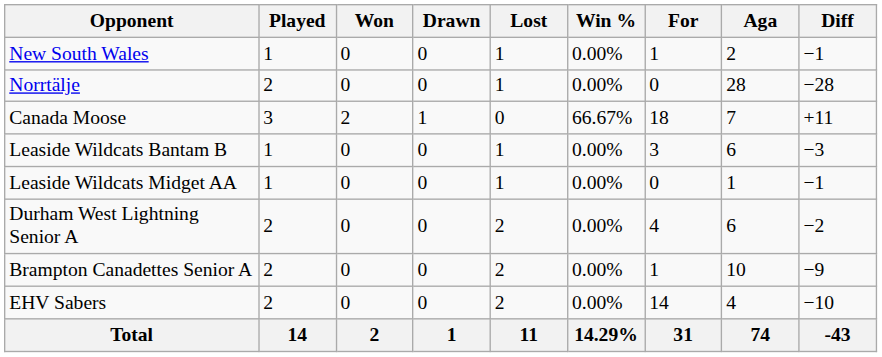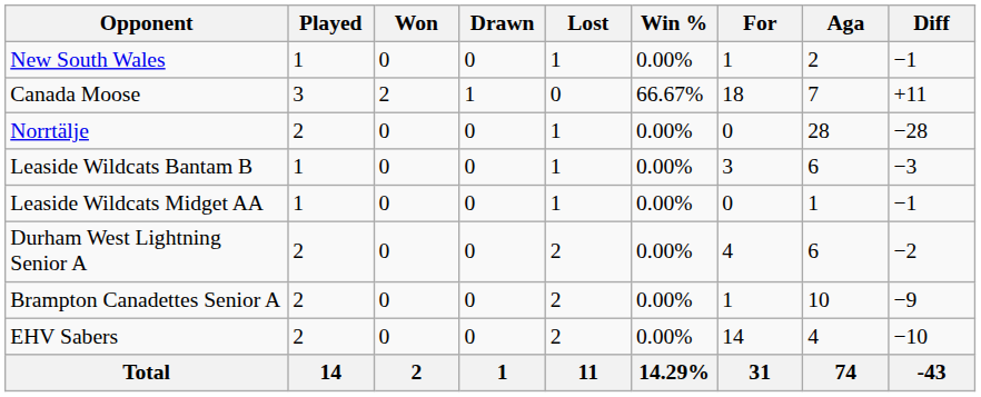 <table class="wikitable sortable" style="font-size:90%">
 <tr>
 <th style="width:180px;">Opponent</th>
 <th style="width:50px;">Played</th>
 <th style="width:50px;">Won</th>
 <th style="width:50px;">Drawn</th>
 <th style="width:50px;">Lost</th>
 <th style="width:50px;">Win %</th>
 <th style="width:50px;">For</th>
 <th style="width:50px;">Aga</th>
 <th style="width:50px;">Diff</th>
 </tr>
 <tr>
 <td align=left> <a href='#'>New South Wales</a></td>
 <td>1</td>
 <td>0</td>
 <td>0</td>
 <td>1</td>
 <td>0.00%</td>
 <td>1</td>
 <td>2</td>
 <td>−1</td>
 </tr>
 <tr>
+<td align=left> Canada Moose</td>
+<td>3</td>
+<td>2</td>
+<td>1</td>
+<td>0</td>
+<td>66.67%</td>
+<td>18</td>
+<td>7</td>
+<td>+11</td>
+</tr>
+<tr>
 <td align=left> <a href='#'>Norrtälje</a></td>
 <td>2</td>
 <td>0</td>
 <td>0</td>
 <td>1</td>
 <td>0.00%</td>
 <td>0</td>
 <td>28</td>
 <td>−28</td>
-</tr>
-<tr>
-<td align=left> Canada Moose</td>
-<td>3</td>
-<td>2</td>
-<td>1</td>
-<td>0</td>
-<td>66.67%</td>
-<td>18</td>
-<td>7</td>
-<td>+11</td>
 </tr>
 <tr>
 <td align=left> Leaside Wildcats Bantam B</td>
 <td>1</td>
 <td>0</td>
 <td>0</td>
 <td>1</td>
 <td>0.00%</td>
 <td>3</td>
 <td>6</td>
 <td>−3</td>
 </tr>
 <tr>
 <td align=left> Leaside Wildcats Midget AA</td>
 <td>1</td>
 <td>0</td>
 <td>0</td>
 <td>1</td>
 <td>0.00%</td>
 <td>0</td>
 <td>1</td>
 <td>−1</td>
 </tr>
 <tr>
 <td align=left> Durham West Lightning Senior A</td>
 <td>2</td>
 <td>0</td>
 <td>0</td>
 <td>2</td>
 <td>0.00%</td>
 <td>4</td>
 <td>6</td>
 <td>−2</td>
 </tr>
 <tr>
 <td align=left> Brampton Canadettes Senior A</td>
 <td>2</td>
 <td>0</td>
 <td>0</td>
 <td>2</td>
 <td>0.00%</td>
 <td>1</td>
 <td>10</td>
 <td>−9</td>
 </tr>
 <tr>
 <td align=left> EHV Sabers</td>
 <td>2</td>
 <td>0</td>
 <td>0</td>
 <td>2</td>
 <td>0.00%</td>
 <td>14</td>
 <td>4</td>
 <td>−10</td>
 </tr>
 <tr class="sortbottom">
 <th>Total</th>
 <th>14</th>
 <th>2</th>
 <th>1</th>
 <th>11</th>
 <th>14.29%</th>
 <th>31</th>
 <th>74</th>
 <th>-43</th>
 </tr>
 </table>
